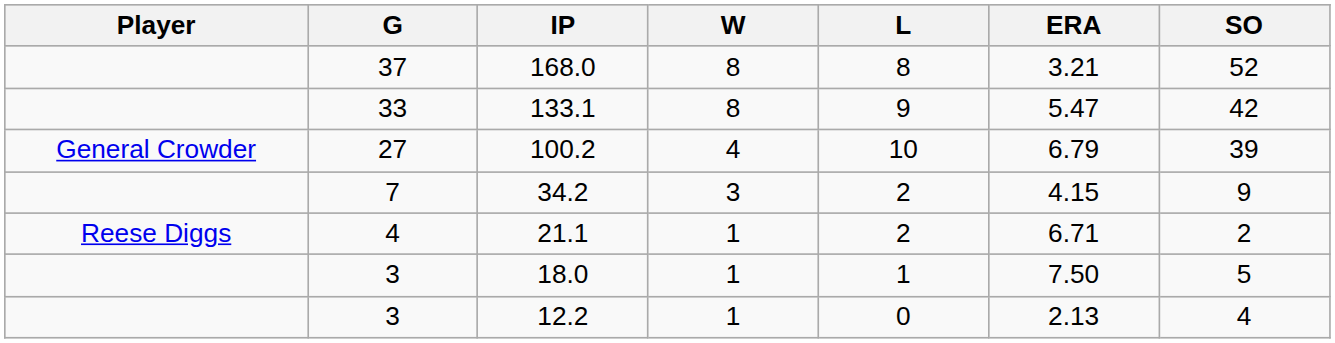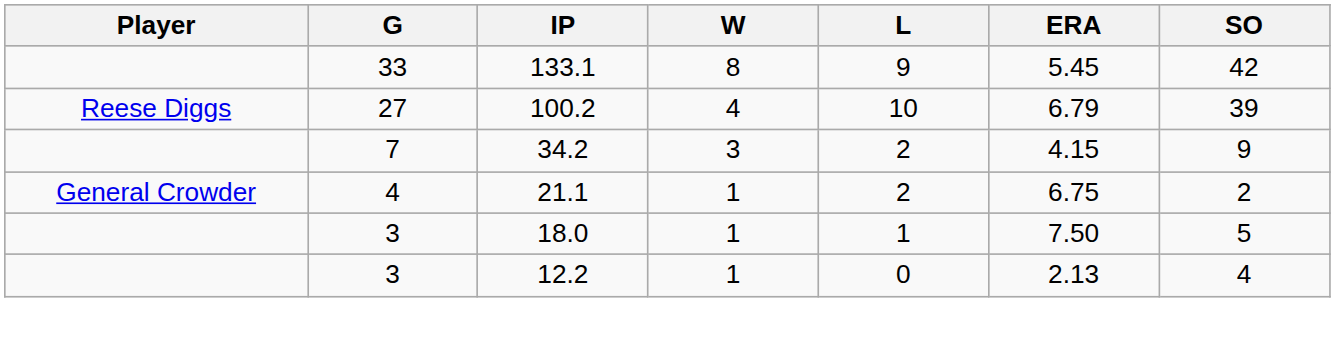 <table class="wikitable sortable">
 <tr>
 <th bgcolor="#DDDDFF" width="16%">Player</th>
 <th bgcolor="#DDDDFF" width="9%">G</th>
 <th bgcolor="#DDDDFF" width="9%">IP</th>
 <th bgcolor="#DDDDFF" width="9%">W</th>
 <th bgcolor="#DDDDFF" width="9%">L</th>
 <th bgcolor="#DDDDFF" width="9%">ERA</th>
 <th bgcolor="#DDDDFF" width="9%">SO</th>
 </tr>
 <tr align="center">
 <td></td>
-<td>37</td>
-<td>168.0</td>
-<td>8</td>
-<td>8</td>
-<td>3.21</td>
-<td>52</td>
-</tr>
-<tr align="center">
-<td></td>
 <td>33</td>
 <td>133.1</td>
 <td>8</td>
 <td>9</td>
-<td>5.47</td>
+<td>5.45</td>
 <td>42</td>
 </tr>
 <tr align="center">
-<td><a href='#'>General Crowder</a></td>
+<td><a href='#'>Reese Diggs</a></td>
 <td>27</td>
 <td>100.2</td>
 <td>4</td>
 <td>10</td>
 <td>6.79</td>
 <td>39</td>
 </tr>
 <tr align="center">
 <td></td>
 <td>7</td>
 <td>34.2</td>
 <td>3</td>
 <td>2</td>
 <td>4.15</td>
 <td>9</td>
 </tr>
 <tr align="center">
-<td><a href='#'>Reese Diggs</a></td>
+<td><a href='#'>General Crowder</a></td>
 <td>4</td>
 <td>21.1</td>
 <td>1</td>
 <td>2</td>
-<td>6.71</td>
+<td>6.75</td>
 <td>2</td>
 </tr>
 <tr align="center">
 <td></td>
 <td>3</td>
 <td>18.0</td>
 <td>1</td>
 <td>1</td>
 <td>7.50</td>
 <td>5</td>
 </tr>
 <tr align="center">
 <td></td>
 <td>3</td>
 <td>12.2</td>
 <td>1</td>
 <td>0</td>
 <td>2.13</td>
 <td>4</td>
 </tr>
 </table>
